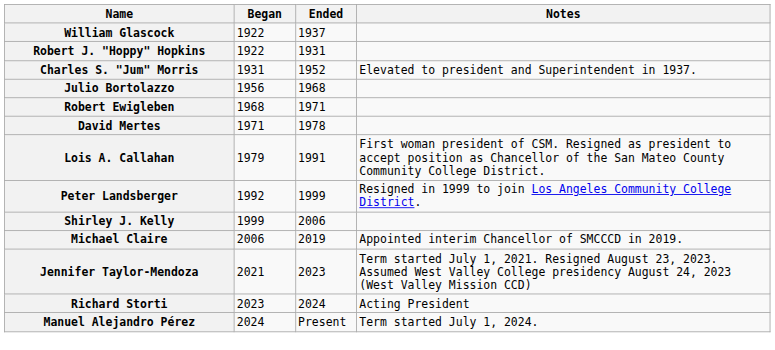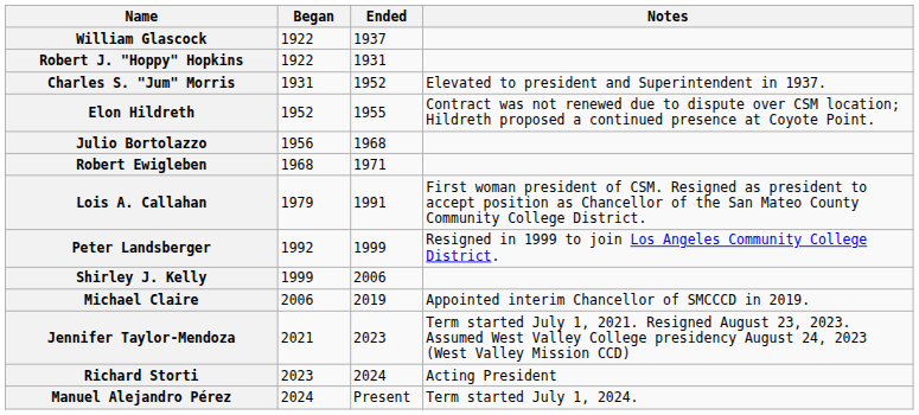 <table class="wikitable sortable">
 <tr>
 <th width=30%;>Name</th>
 <th width=8%;>Began</th>
 <th width=8%;>Ended</th>
 <th width=54%; class=unsortable>Notes</th>
 </tr>
 <tr>
 <th data-sort-value="Glascock, William L.">William Glascock</th>
 <td>1922</td>
 <td>1937</td>
 <td></td>
 </tr>
 <tr>
 <th data-sort-value="Hopkins, Robert J.">Robert J. "Hoppy" Hopkins</th>
 <td>1922</td>
 <td>1931</td>
 <td></td>
 </tr>
 <tr>
 <th data-sort-value="Morris, Charles S.">Charles S. "Jum" Morris</th>
 <td>1931</td>
 <td>1952</td>
 <td>Elevated to president and Superintendent in 1937.</td>
 </tr>
 <tr>
+<th data-sort-value="Hildreth, Elon">Elon Hildreth</th>
+<td>1952</td>
+<td>1955</td>
+<td>Contract was not renewed due to dispute over CSM location; Hildreth proposed a continued presence at Coyote Point.</td>
+</tr>
+<tr>
 <th data-sort-value="Bortolazzo, Julio">Julio Bortolazzo</th>
 <td>1956</td>
 <td>1968</td>
 <td></td>
 </tr>
 <tr>
 <th data-sort-value="Ewigleben, Robert">Robert Ewigleben</th>
 <td>1968</td>
 <td>1971</td>
-<td></td>
-</tr>
-<tr>
-<th data-sort-value="Mertes, David">David Mertes</th>
-<td>1971</td>
-<td>1978</td>
 <td></td>
 </tr>
 <tr>
 <th data-sort-value="Callahan, Lois A.">Lois A. Callahan</th>
 <td>1979</td>
 <td>1991</td>
 <td>First woman president of CSM. Resigned as president to accept position as Chancellor of the San Mateo County Community College District.</td>
 </tr>
 <tr>
 <th data-sort-value="Landsberger, Peter">Peter Landsberger</th>
 <td>1992</td>
 <td>1999</td>
 <td>Resigned in 1999 to join <a href='#'>Los Angeles Community College District</a>.</td>
 </tr>
 <tr>
 <th data-sort-value="Kelly, Shirley J.">Shirley J. Kelly</th>
 <td>1999</td>
 <td>2006</td>
 <td></td>
 </tr>
 <tr>
 <th data-sort-value="Claire, Michael">Michael Claire</th>
 <td>2006</td>
 <td>2019</td>
 <td>Appointed interim Chancellor of SMCCCD in 2019.</td>
 </tr>
 <tr>
 <th data-sort-value="Taylor-Mendoza, Jennifer">Jennifer Taylor-Mendoza</th>
 <td>2021</td>
 <td>2023</td>
 <td>Term started July 1, 2021. Resigned August 23, 2023. Assumed West Valley College presidency August 24, 2023 (West Valley Mission CCD) </td>
 </tr>
 <tr>
 <th data-sort-value="Storti, Richard">Richard Storti</th>
 <td>2023</td>
 <td>2024</td>
 <td>Acting President</td>
 </tr>
 <tr>
 <th data-sort-value="Pérez, Manuel Alejandro">Manuel Alejandro Pérez</th>
 <td>2024</td>
 <td>Present</td>
 <td>Term started July 1, 2024.</td>
 </tr>
 </table>
